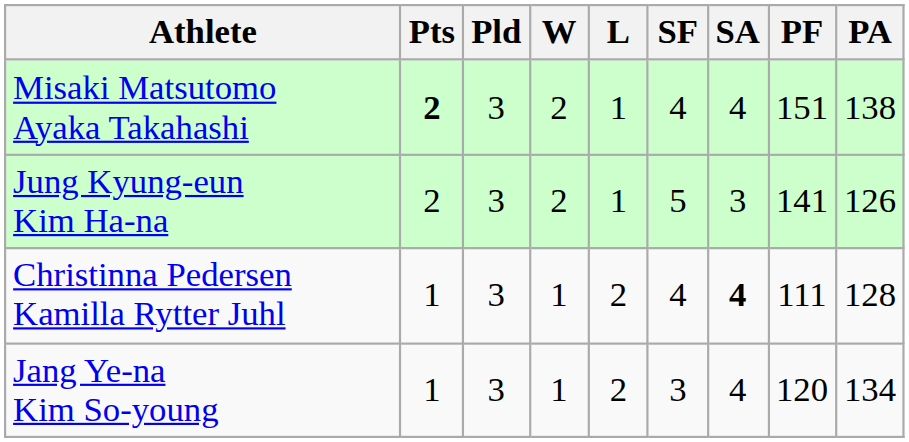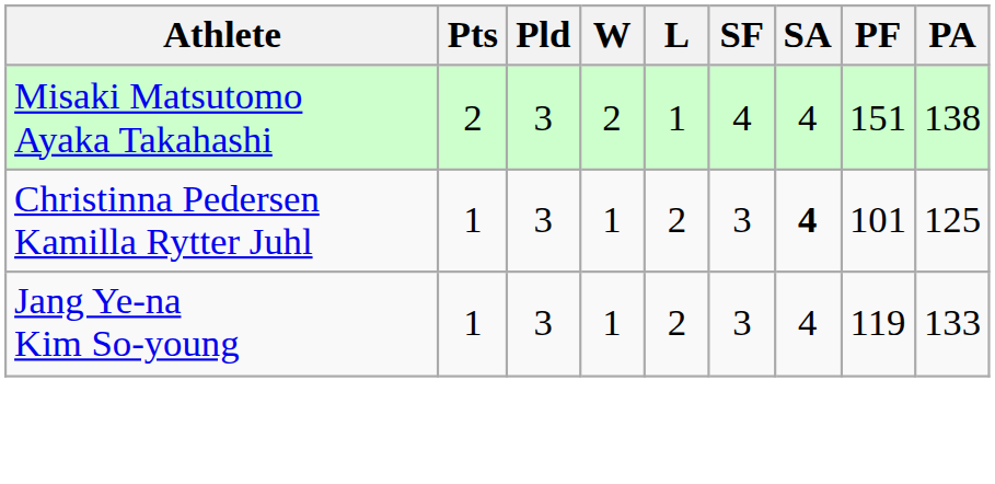 <table class=wikitable style="text-align:center">
 <tr>
 <th width=175>Athlete</th>
 <th width=20>Pts</th>
 <th width=20>Pld</th>
 <th width=20>W</th>
 <th width=20>L</th>
 <th width=20>SF</th>
 <th width=20>SA</th>
 <th width=20>PF</th>
 <th width=20>PA</th>
 </tr>
 <tr bgcolor=ccffcc>
 <td style="text-align:left"> <a href='#'>Misaki Matsutomo</a><br> <a href='#'>Ayaka Takahashi</a></td>
-<td><strong>2</strong></td>
+<td>2</td>
 <td>3</td>
 <td>2</td>
 <td>1</td>
 <td>4</td>
 <td>4</td>
 <td>151</td>
 <td>138</td>
 </tr>
-<tr bgcolor=ccffcc>
-<td style="text-align:left"> <a href='#'>Jung Kyung-eun</a><br> <a href='#'>Kim Ha-na</a></td>
-<td>2</td>
-<td>3</td>
-<td>2</td>
-<td>1</td>
-<td>5</td>
-<td>3</td>
-<td>141</td>
-<td>126</td>
-</tr>
 <tr bgcolor=>
 <td style="text-align:left"> <a href='#'>Christinna Pedersen</a><br> <a href='#'>Kamilla Rytter Juhl</a></td>
 <td>1</td>
 <td>3</td>
 <td>1</td>
 <td>2</td>
-<td>4</td>
+<td>3</td>
 <td><strong>4</strong></td>
-<td>111</td>
-<td>128</td>
+<td>101</td>
+<td>125</td>
 </tr>
 <tr bgcolor=>
 <td style="text-align:left"> <a href='#'>Jang Ye-na</a><br> <a href='#'>Kim So-young</a></td>
 <td>1</td>
 <td>3</td>
 <td>1</td>
 <td>2</td>
 <td>3</td>
 <td>4</td>
-<td>120</td>
-<td>134</td>
+<td>119</td>
+<td>133</td>
 </tr>
 </table>
